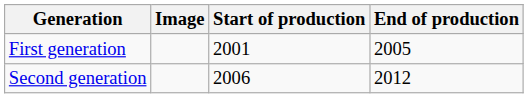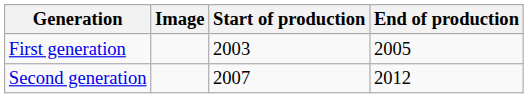 <table class="wikitable sortable">
 <tr>
 <th>Generation</th>
 <th>Image</th>
 <th>Start of production</th>
 <th>End of production</th>
 </tr>
 <tr>
 <td><a href='#'>First generation</a></td>
 <td></td>
-<td>2001</td>
+<td>2003</td>
 <td>2005</td>
 </tr>
 <tr>
 <td><a href='#'>Second generation</a></td>
 <td></td>
-<td>2006</td>
+<td>2007</td>
 <td>2012</td>
 </tr>
 </table>
